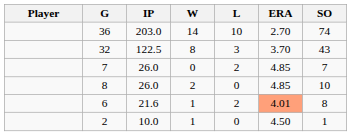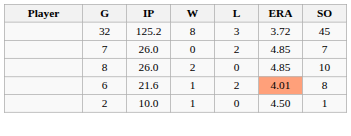 <table class="wikitable sortable">
 <tr>
 <th bgcolor="#DDDDFF" width="16%">Player</th>
 <th bgcolor="#DDDDFF" width="9%">G</th>
 <th bgcolor="#DDDDFF" width="9%">IP</th>
 <th bgcolor="#DDDDFF" width="9%">W</th>
 <th bgcolor="#DDDDFF" width="9%">L</th>
 <th bgcolor="#DDDDFF" width="9%">ERA</th>
 <th bgcolor="#DDDDFF" width="9%">SO</th>
 </tr>
 <tr align="center">
 <td></td>
-<td>36</td>
-<td>203.0</td>
-<td>14</td>
-<td>10</td>
-<td>2.70</td>
-<td>74</td>
-</tr>
-<tr align="center">
-<td></td>
 <td>32</td>
-<td>122.5</td>
+<td>125.2</td>
 <td>8</td>
 <td>3</td>
-<td>3.70</td>
-<td>43</td>
+<td>3.72</td>
+<td>45</td>
 </tr>
 <tr align="center">
 <td></td>
 <td>7</td>
 <td>26.0</td>
 <td>0</td>
 <td>2</td>
 <td>4.85</td>
 <td>7</td>
 </tr>
 <tr align="center">
 <td></td>
 <td>8</td>
 <td>26.0</td>
 <td>2</td>
 <td>0</td>
 <td>4.85</td>
 <td>10</td>
 </tr>
 <tr align="center">
 <td></td>
 <td>6</td>
 <td>21.6</td>
 <td>1</td>
 <td>2</td>
 <td style="background: lightsalmon;">4.01</td>
 <td>8</td>
 </tr>
 <tr align="center">
 <td></td>
 <td>2</td>
 <td>10.0</td>
 <td>1</td>
 <td>0</td>
 <td>4.50</td>
 <td>1</td>
 </tr>
 </table>
